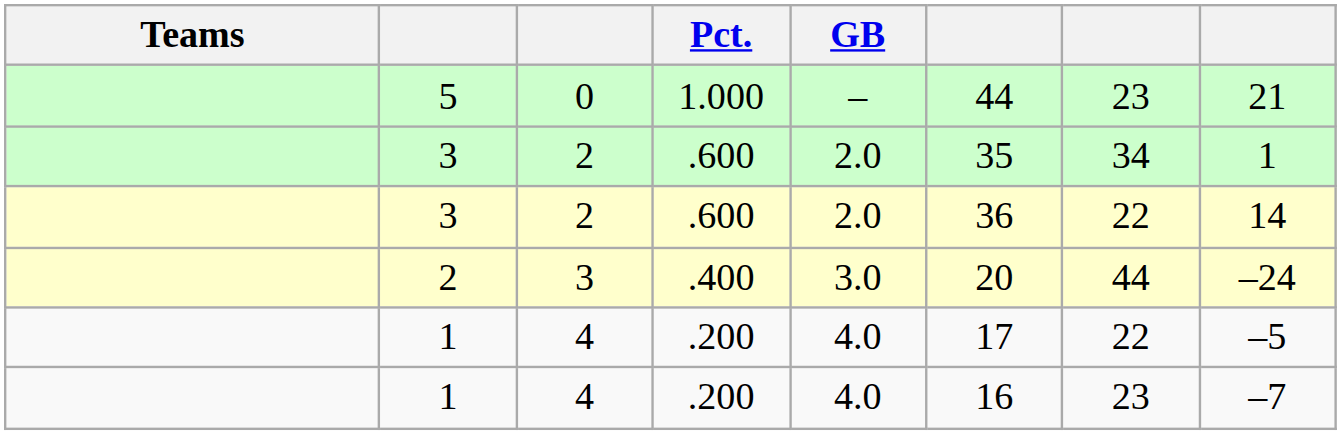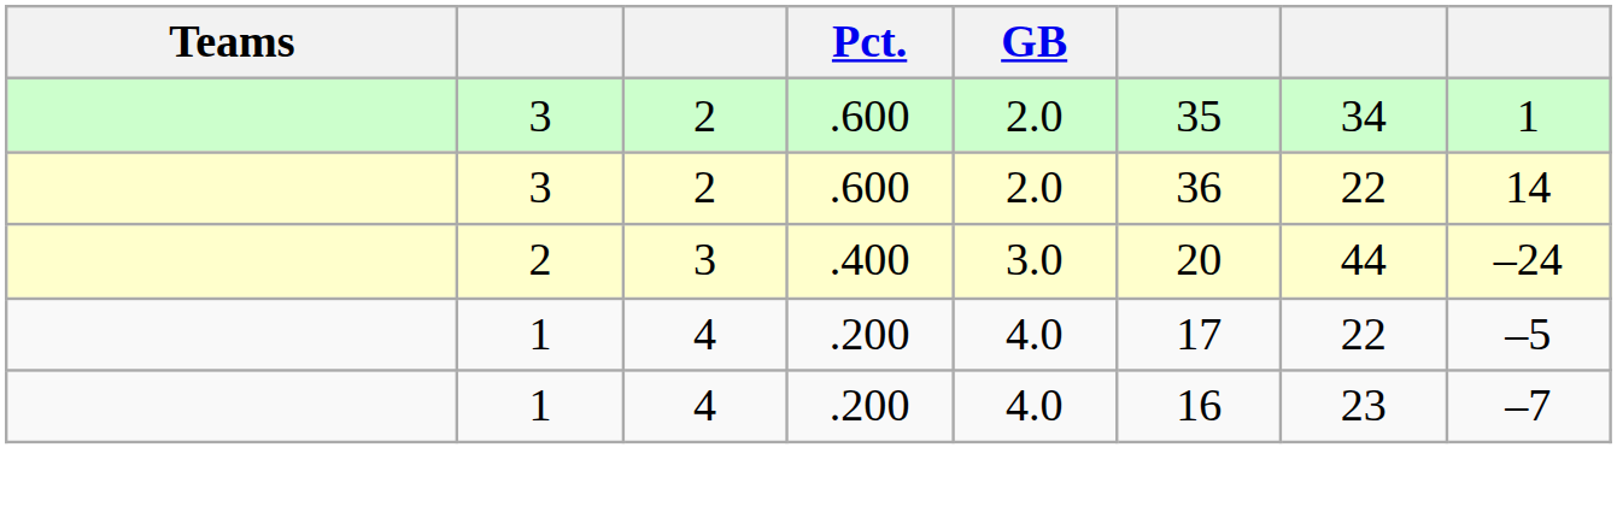 <table class="wikitable" style="text-align:center;">
 <tr>
 <th width="150px">Teams</th>
 <th width="50px"></th>
 <th width="50px"></th>
 <th width="50px"><a href='#'>Pct.</a></th>
 <th width="50px"><a href='#'>GB</a></th>
 <th width="50px"></th>
 <th width="50px"></th>
 <th width="50px"></th>
-</tr>
-<tr style="background-color:#ccffcc">
-<td align="left"></td>
-<td>5</td>
-<td>0</td>
-<td>1.000</td>
-<td>–</td>
-<td>44</td>
-<td>23</td>
-<td>21</td>
 </tr>
 <tr style="background-color:#ccffcc">
 <td align="left"></td>
 <td>3</td>
 <td>2</td>
 <td>.600</td>
 <td>2.0</td>
 <td>35</td>
 <td>34</td>
 <td>1</td>
 </tr>
 <tr style="background-color:#ffffcc">
 <td align="left"></td>
 <td>3</td>
 <td>2</td>
 <td>.600</td>
 <td>2.0</td>
 <td>36</td>
 <td>22</td>
 <td>14</td>
 </tr>
 <tr style="background-color:#ffffcc">
 <td align="left"></td>
 <td>2</td>
 <td>3</td>
 <td>.400</td>
 <td>3.0</td>
 <td>20</td>
 <td>44</td>
 <td>–24</td>
 </tr>
 <tr style="background-color:">
 <td align="left"></td>
 <td>1</td>
 <td>4</td>
 <td>.200</td>
 <td>4.0</td>
 <td>17</td>
 <td>22</td>
 <td>–5</td>
 </tr>
 <tr style="background-color:">
 <td align="left"></td>
 <td>1</td>
 <td>4</td>
 <td>.200</td>
 <td>4.0</td>
 <td>16</td>
 <td>23</td>
 <td>–7</td>
 </tr>
 </table>
